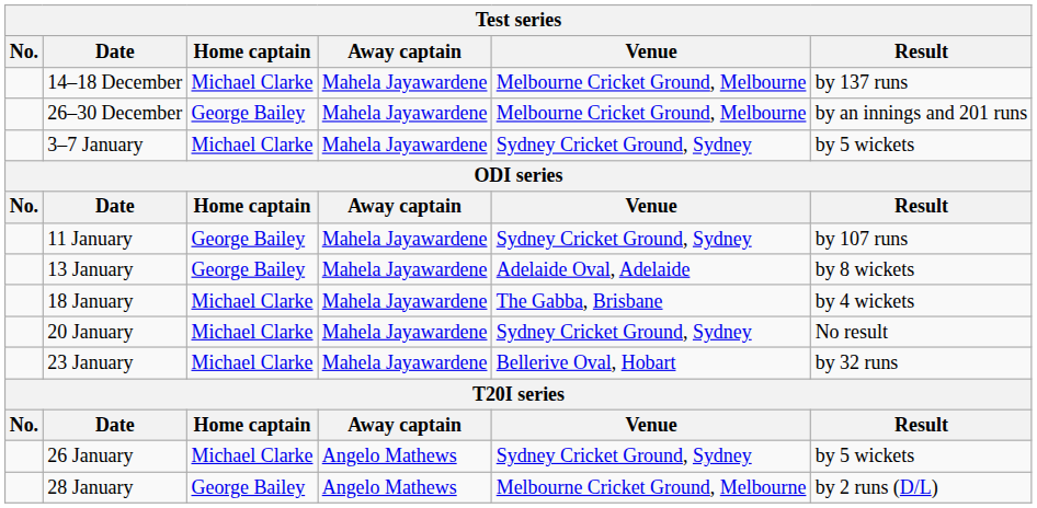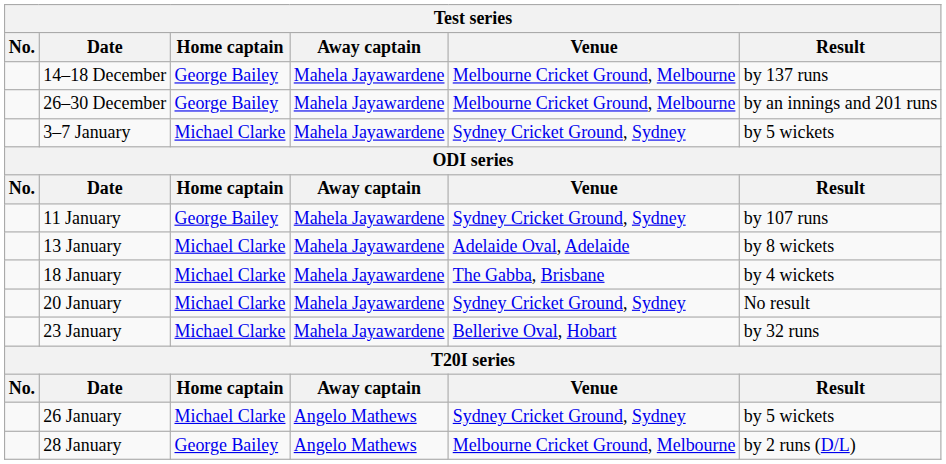 <table class="wikitable">
 <tr>
 <th colspan="6">Test series</th>
 </tr>
 <tr>
 <th>No.</th>
 <th>Date</th>
 <th>Home captain</th>
 <th>Away captain</th>
 <th>Venue</th>
 <th>Result</th>
 </tr>
 <tr>
 <td></td>
 <td>14–18 December</td>
-<td><a href='#'>Michael Clarke</a></td>
+<td><a href='#'>George Bailey</a></td>
 <td><a href='#'>Mahela Jayawardene</a></td>
 <td><a href='#'>Melbourne Cricket Ground</a>, <a href='#'>Melbourne</a></td>
 <td> by 137 runs</td>
 </tr>
 <tr>
 <td></td>
 <td>26–30 December</td>
 <td><a href='#'>George Bailey</a></td>
 <td><a href='#'>Mahela Jayawardene</a></td>
 <td><a href='#'>Melbourne Cricket Ground</a>, <a href='#'>Melbourne</a></td>
 <td> by an innings and 201 runs</td>
 </tr>
 <tr>
 <td></td>
 <td>3–7 January</td>
 <td><a href='#'>Michael Clarke</a></td>
 <td><a href='#'>Mahela Jayawardene</a></td>
 <td><a href='#'>Sydney Cricket Ground</a>, <a href='#'>Sydney</a></td>
 <td> by 5 wickets</td>
 </tr>
 <tr>
 <th colspan="6">ODI series</th>
 </tr>
 <tr>
 <th>No.</th>
 <th>Date</th>
 <th>Home captain</th>
 <th>Away captain</th>
 <th>Venue</th>
 <th>Result</th>
 </tr>
 <tr>
 <td></td>
 <td>11 January</td>
 <td><a href='#'>George Bailey</a></td>
 <td><a href='#'>Mahela Jayawardene</a></td>
 <td><a href='#'>Sydney Cricket Ground</a>, <a href='#'>Sydney</a></td>
 <td> by 107 runs</td>
 </tr>
 <tr>
 <td></td>
 <td>13 January</td>
-<td><a href='#'>George Bailey</a></td>
+<td><a href='#'>Michael Clarke</a></td>
 <td><a href='#'>Mahela Jayawardene</a></td>
 <td><a href='#'>Adelaide Oval</a>, <a href='#'>Adelaide</a></td>
 <td> by 8 wickets</td>
 </tr>
 <tr>
 <td></td>
 <td>18 January</td>
 <td><a href='#'>Michael Clarke</a></td>
 <td><a href='#'>Mahela Jayawardene</a></td>
 <td><a href='#'>The Gabba</a>, <a href='#'>Brisbane</a></td>
 <td> by 4 wickets</td>
 </tr>
 <tr>
 <td></td>
 <td>20 January</td>
 <td><a href='#'>Michael Clarke</a></td>
 <td><a href='#'>Mahela Jayawardene</a></td>
 <td><a href='#'>Sydney Cricket Ground</a>, <a href='#'>Sydney</a></td>
 <td>No result</td>
 </tr>
 <tr>
 <td></td>
 <td>23 January</td>
 <td><a href='#'>Michael Clarke</a></td>
 <td><a href='#'>Mahela Jayawardene</a></td>
 <td><a href='#'>Bellerive Oval</a>, <a href='#'>Hobart</a></td>
 <td> by 32 runs</td>
 </tr>
 <tr>
 <th colspan="6">T20I series</th>
 </tr>
 <tr>
 <th>No.</th>
 <th>Date</th>
 <th>Home captain</th>
 <th>Away captain</th>
 <th>Venue</th>
 <th>Result</th>
 </tr>
 <tr>
 <td></td>
 <td>26 January</td>
 <td><a href='#'>Michael Clarke</a></td>
 <td><a href='#'>Angelo Mathews</a></td>
 <td><a href='#'>Sydney Cricket Ground</a>, <a href='#'>Sydney</a></td>
 <td> by 5 wickets</td>
 </tr>
 <tr>
 <td></td>
 <td>28 January</td>
 <td><a href='#'>George Bailey</a></td>
 <td><a href='#'>Angelo Mathews</a></td>
 <td><a href='#'>Melbourne Cricket Ground</a>, <a href='#'>Melbourne</a></td>
 <td> by 2 runs (<a href='#'>D/L</a>)</td>
 </tr>
 </table>
